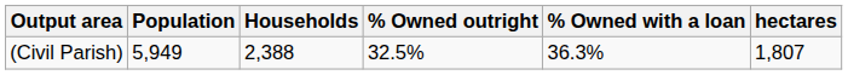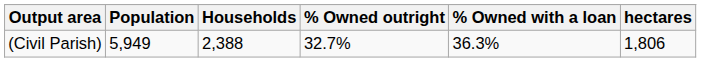 <table class="wikitable">
 <tr>
 </tr>
 <tr>
 <th>Output area</th>
 <th>Population</th>
 <th>Households</th>
 <th>% Owned outright</th>
 <th>% Owned with a loan</th>
 <th>hectares</th>
 </tr>
 <tr>
 <td>(Civil Parish)</td>
 <td>5,949</td>
 <td>2,388</td>
-<td>32.5%</td>
+<td>32.7%</td>
 <td>36.3%</td>
-<td>1,807</td>
+<td>1,806</td>
 </tr>
 </table>
